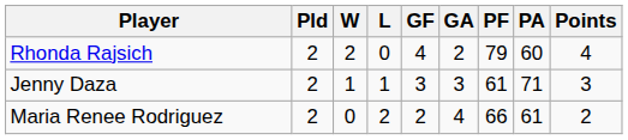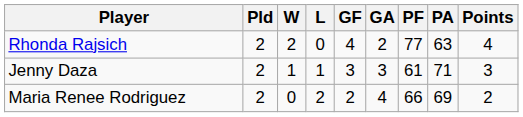 <table class=wikitable style="text-align:center">
 <tr>
 <th width=220>Player</th>
 <th width=20>Pld</th>
 <th width=20>W</th>
 <th width=20>L</th>
 <th width=20>GF</th>
 <th width=20>GA</th>
 <th width=20>PF</th>
 <th width=20>PA</th>
 <th width=50>Points</th>
 </tr>
 <tr>
 <td align=left> <a href='#'>Rhonda Rajsich</a></td>
 <td>2</td>
 <td>2</td>
 <td>0</td>
 <td>4</td>
 <td>2</td>
-<td>79</td>
-<td>60</td>
+<td>77</td>
+<td>63</td>
 <td>4</td>
 </tr>
 <tr>
 <td align=left> Jenny Daza</td>
 <td>2</td>
 <td>1</td>
 <td>1</td>
 <td>3</td>
 <td>3</td>
 <td>61</td>
 <td>71</td>
 <td>3</td>
 </tr>
 <tr>
 <td align=left> Maria Renee Rodriguez</td>
 <td>2</td>
 <td>0</td>
 <td>2</td>
 <td>2</td>
 <td>4</td>
 <td>66</td>
-<td>61</td>
+<td>69</td>
 <td>2</td>
 </tr>
 </table>
